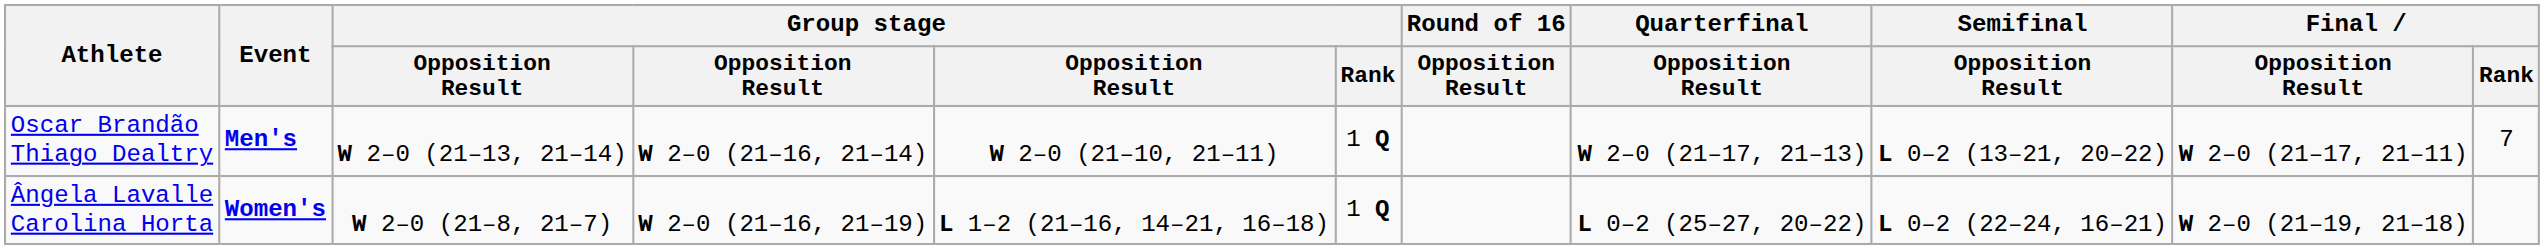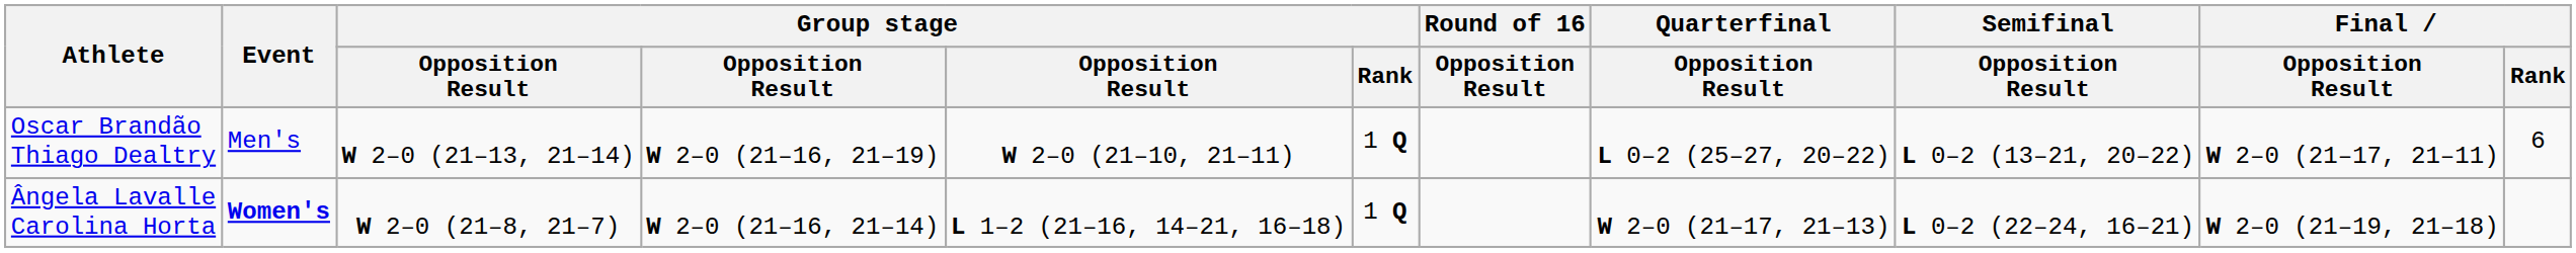 <table class=wikitable style=font-size:90%;text-align:center>
 <tr>
 <th rowspan=2>Athlete</th>
 <th rowspan=2>Event</th>
 <th colspan=4>Group stage</th>
 <th>Round of 16</th>
 <th>Quarterfinal</th>
 <th>Semifinal</th>
 <th colspan=2>Final / </th>
 </tr>
 <tr style=font-size:95%>
 <th>Opposition<br>Result</th>
 <th>Opposition<br>Result</th>
 <th>Opposition<br>Result</th>
 <th>Rank</th>
 <th>Opposition<br>Result</th>
 <th>Opposition<br>Result</th>
 <th>Opposition<br>Result</th>
 <th>Opposition<br>Result</th>
 <th>Rank</th>
 </tr>
 <tr>
 <td align=left><a href='#'>Oscar Brandão</a><br><a href='#'>Thiago Dealtry</a></td>
-<td align=left><strong><a href='#'>Men's</a></strong></td>
+<td align=left><a href='#'>Men's</a></td>
 <td><br><strong>W</strong> 2–0 (21–13, 21–14)</td>
-<td><br><strong>W</strong> 2–0 (21–16, 21–14)</td>
+<td><br><strong>W</strong> 2–0 (21–16, 21–19)</td>
 <td><br> <strong>W</strong> 2–0 (21–10, 21–11)</td>
 <td>1 <strong>Q</strong></td>
 <td></td>
-<td><br> <strong>W</strong> 2–0 (21–17, 21–13)</td>
+<td><br> <strong>L</strong> 0–2 (25–27, 20–22)</td>
 <td><br><strong>L</strong> 0–2 (13–21, 20–22)</td>
 <td><br><strong>W</strong> 2–0 (21–17, 21–11)</td>
-<td>7</td>
+<td>6</td>
 </tr>
 <tr align=center>
 <td align=left><a href='#'>Ângela Lavalle</a><br><a href='#'>Carolina Horta</a></td>
 <td align=left><strong><a href='#'>Women's</a></strong></td>
 <td><br><strong>W</strong> 2–0 (21–8, 21–7)</td>
-<td><br><strong>W</strong> 2–0 (21–16, 21–19)</td>
+<td><br><strong>W</strong> 2–0 (21–16, 21–14)</td>
 <td><br> <strong>L</strong> 1–2 (21–16, 14–21, 16–18)</td>
 <td>1 <strong>Q</strong></td>
 <td></td>
-<td><br> <strong>L</strong> 0–2 (25–27, 20–22)</td>
+<td><br> <strong>W</strong> 2–0 (21–17, 21–13)</td>
 <td><br><strong>L</strong> 0–2 (22–24, 16–21)</td>
 <td><br><strong>W</strong> 2–0 (21–19, 21–18)</td>
 <td></td>
 </tr>
 </table>
